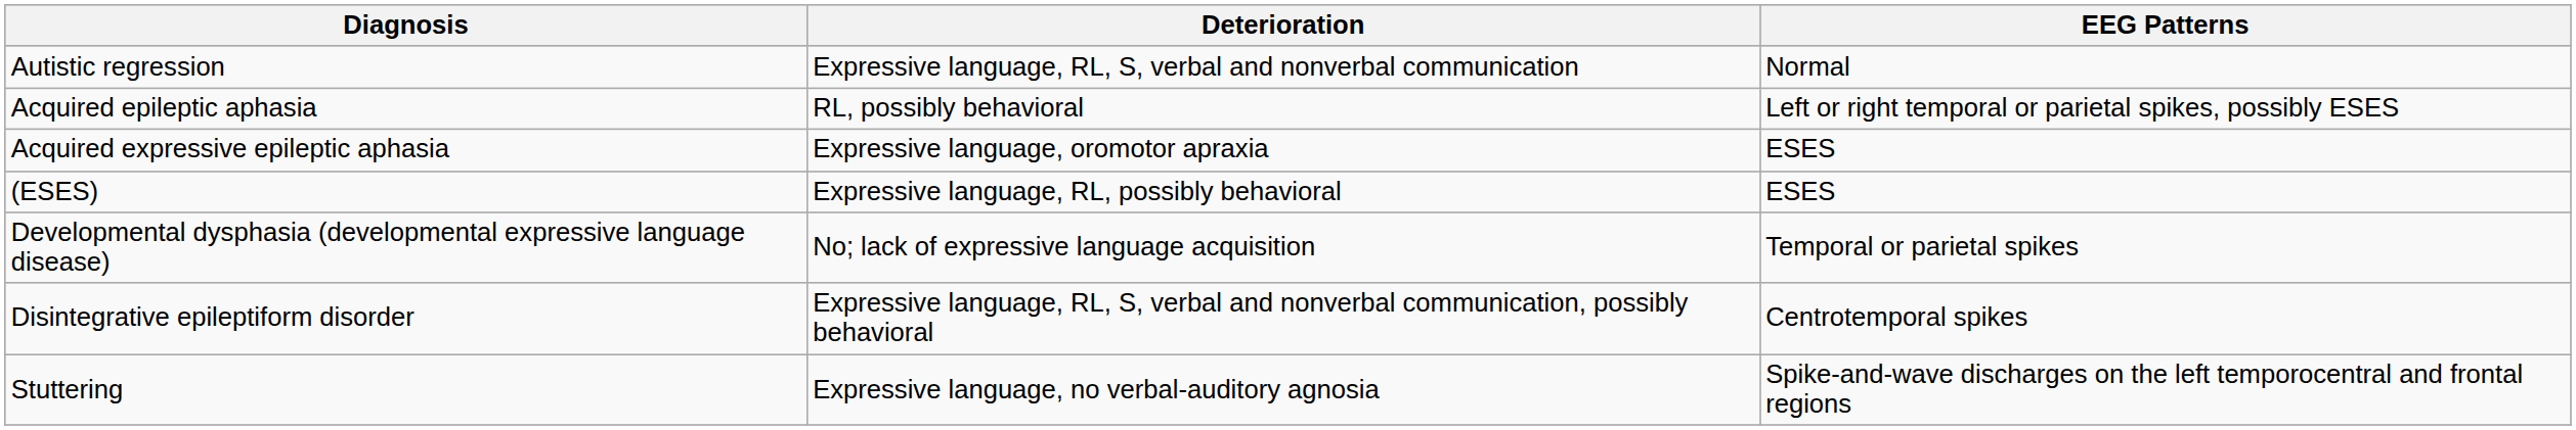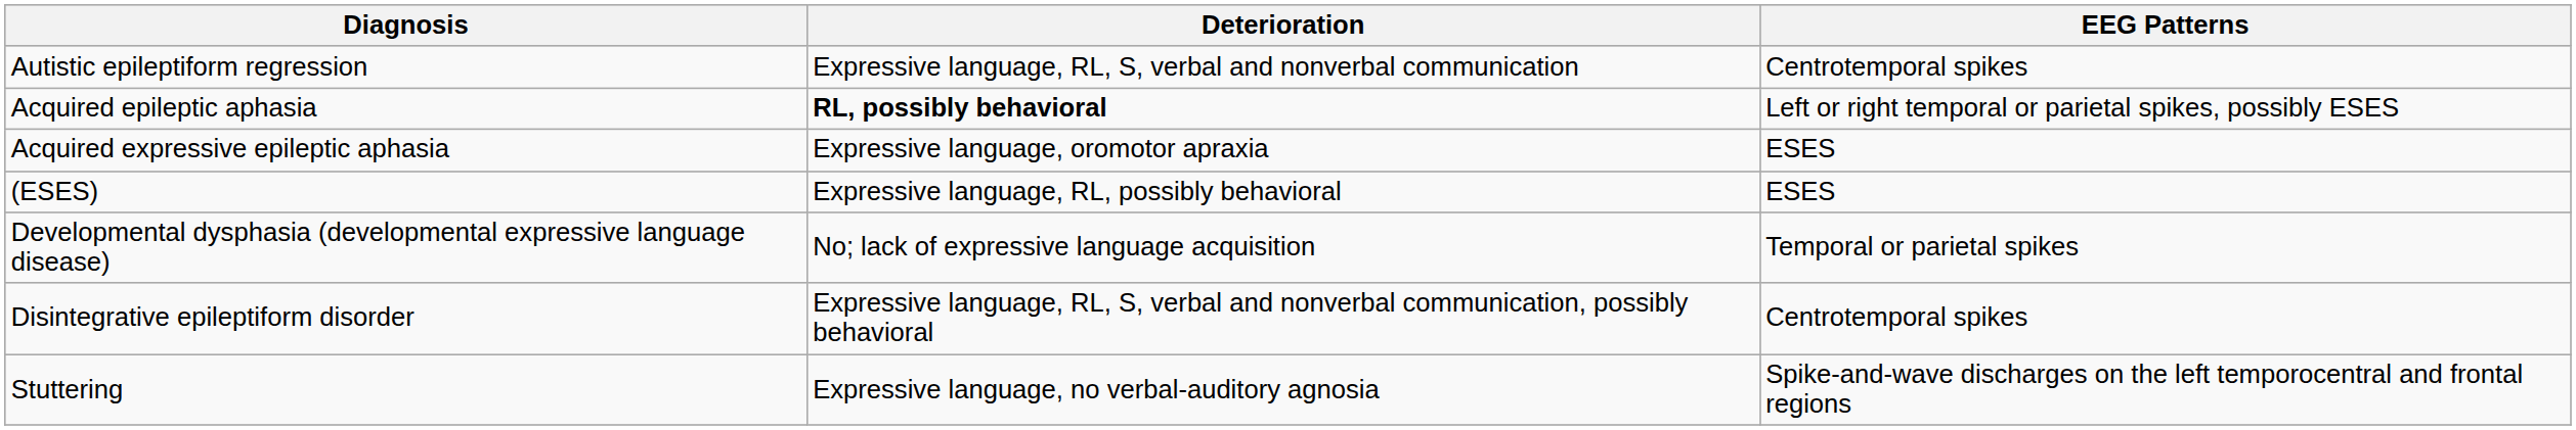 <table class="wikitable">
 <tr>
 <th>Diagnosis</th>
 <th>Deterioration</th>
 <th>EEG Patterns</th>
 </tr>
 <tr>
-<td>Autistic regression</td>
+<td>Autistic epileptiform regression</td>
 <td>Expressive language, RL, S, verbal and nonverbal communication</td>
-<td>Normal</td>
+<td>Centrotemporal spikes</td>
 </tr>
 <tr>
 <td>Acquired epileptic aphasia</td>
-<td>RL, possibly behavioral</td>
+<td><strong>RL, possibly behavioral</strong></td>
 <td>Left or right temporal or parietal spikes, possibly ESES</td>
 </tr>
 <tr>
 <td>Acquired expressive epileptic aphasia</td>
 <td>Expressive language, oromotor apraxia</td>
 <td>ESES</td>
 </tr>
 <tr>
 <td>(ESES)</td>
 <td>Expressive language, RL, possibly behavioral</td>
 <td>ESES</td>
 </tr>
 <tr>
 <td>Developmental dysphasia (developmental expressive language disease)</td>
 <td>No; lack of expressive language acquisition</td>
 <td>Temporal or parietal spikes</td>
 </tr>
 <tr>
 <td>Disintegrative epileptiform disorder</td>
 <td>Expressive language, RL, S, verbal and nonverbal communication, possibly behavioral</td>
 <td>Centrotemporal spikes</td>
 </tr>
 <tr>
 <td>Stuttering</td>
 <td>Expressive language, no verbal-auditory agnosia</td>
 <td>Spike-and-wave discharges on the left temporocentral and frontal regions</td>
 </tr>
 </table>
